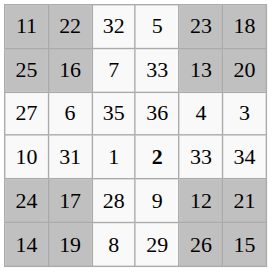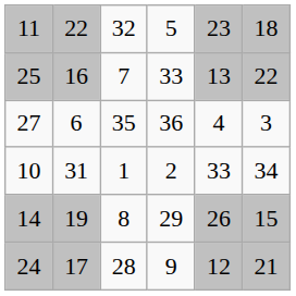 <table class="wikitable" style="margin-left:auto;margin-right:auto;text-align:center;width:12em;height:12em;table-layout:fixed;">
 <tr>
 <td style="background-color: silver;">11</td>
 <td style="background-color: silver;">22</td>
 <td>32</td>
 <td>5</td>
 <td style="background-color: silver;">23</td>
 <td style="background-color: silver;">18</td>
 </tr>
 <tr>
 <td style="background-color: silver;">25</td>
 <td style="background-color: silver;">16</td>
 <td>7</td>
 <td>33</td>
 <td style="background-color: silver;">13</td>
-<td style="background-color: silver;">20</td>
+<td style="background-color: silver;">22</td>
 </tr>
 <tr>
 <td>27</td>
 <td>6</td>
 <td>35</td>
 <td>36</td>
 <td>4</td>
 <td>3</td>
 </tr>
 <tr>
 <td>10</td>
 <td>31</td>
 <td>1</td>
-<td><strong>2</strong></td>
+<td>2</td>
 <td>33</td>
 <td>34</td>
+</tr>
+<tr>
+<td style="background-color: silver;">14</td>
+<td style="background-color: silver;">19</td>
+<td>8</td>
+<td>29</td>
+<td style="background-color: silver;">26</td>
+<td style="background-color: silver;">15</td>
 </tr>
 <tr>
 <td style="background-color: silver;">24</td>
 <td style="background-color: silver;">17</td>
 <td>28</td>
 <td>9</td>
 <td style="background-color: silver;">12</td>
 <td style="background-color: silver;">21</td>
 </tr>
-<tr>
-<td style="background-color: silver;">14</td>
-<td style="background-color: silver;">19</td>
-<td>8</td>
-<td>29</td>
-<td style="background-color: silver;">26</td>
-<td style="background-color: silver;">15</td>
-</tr>
 </table>
